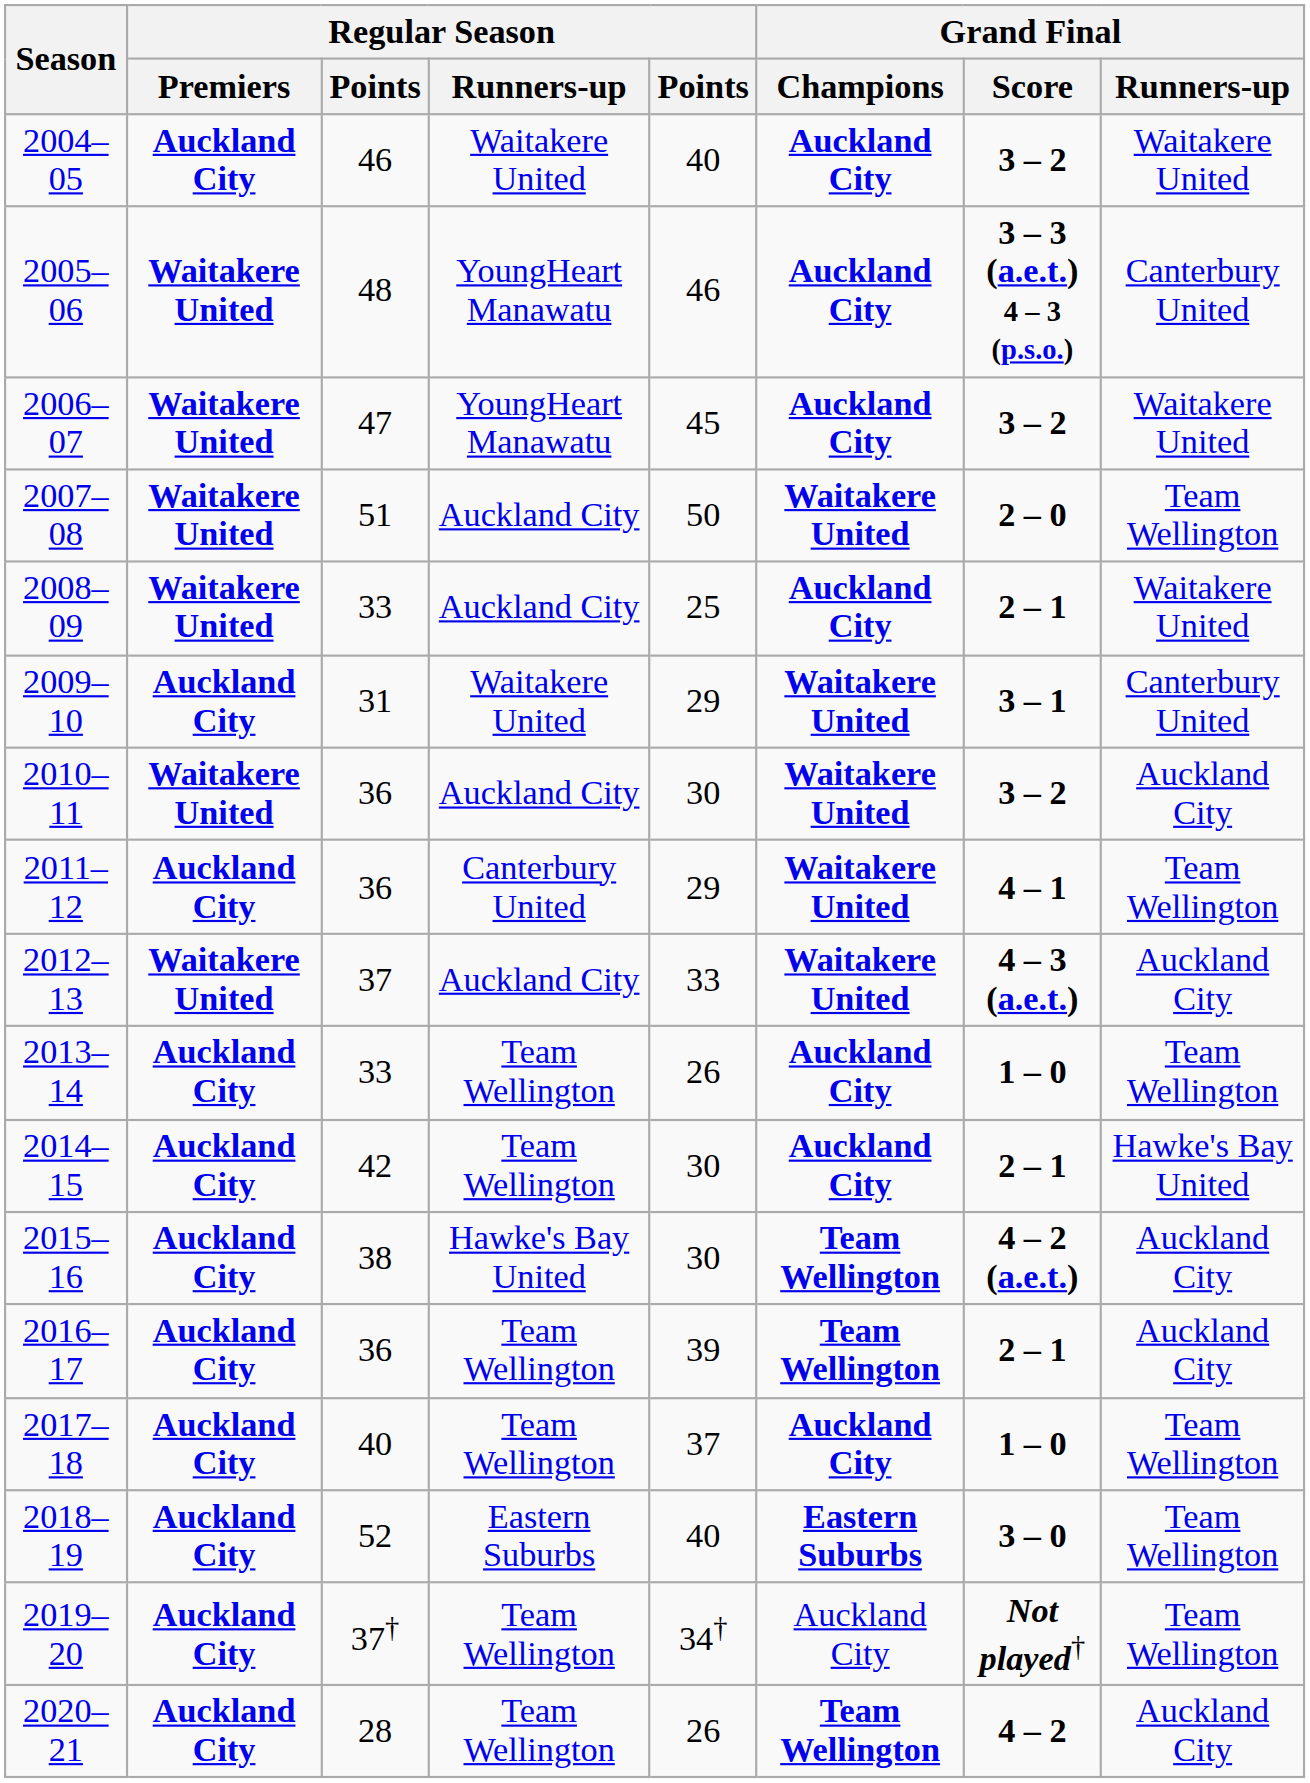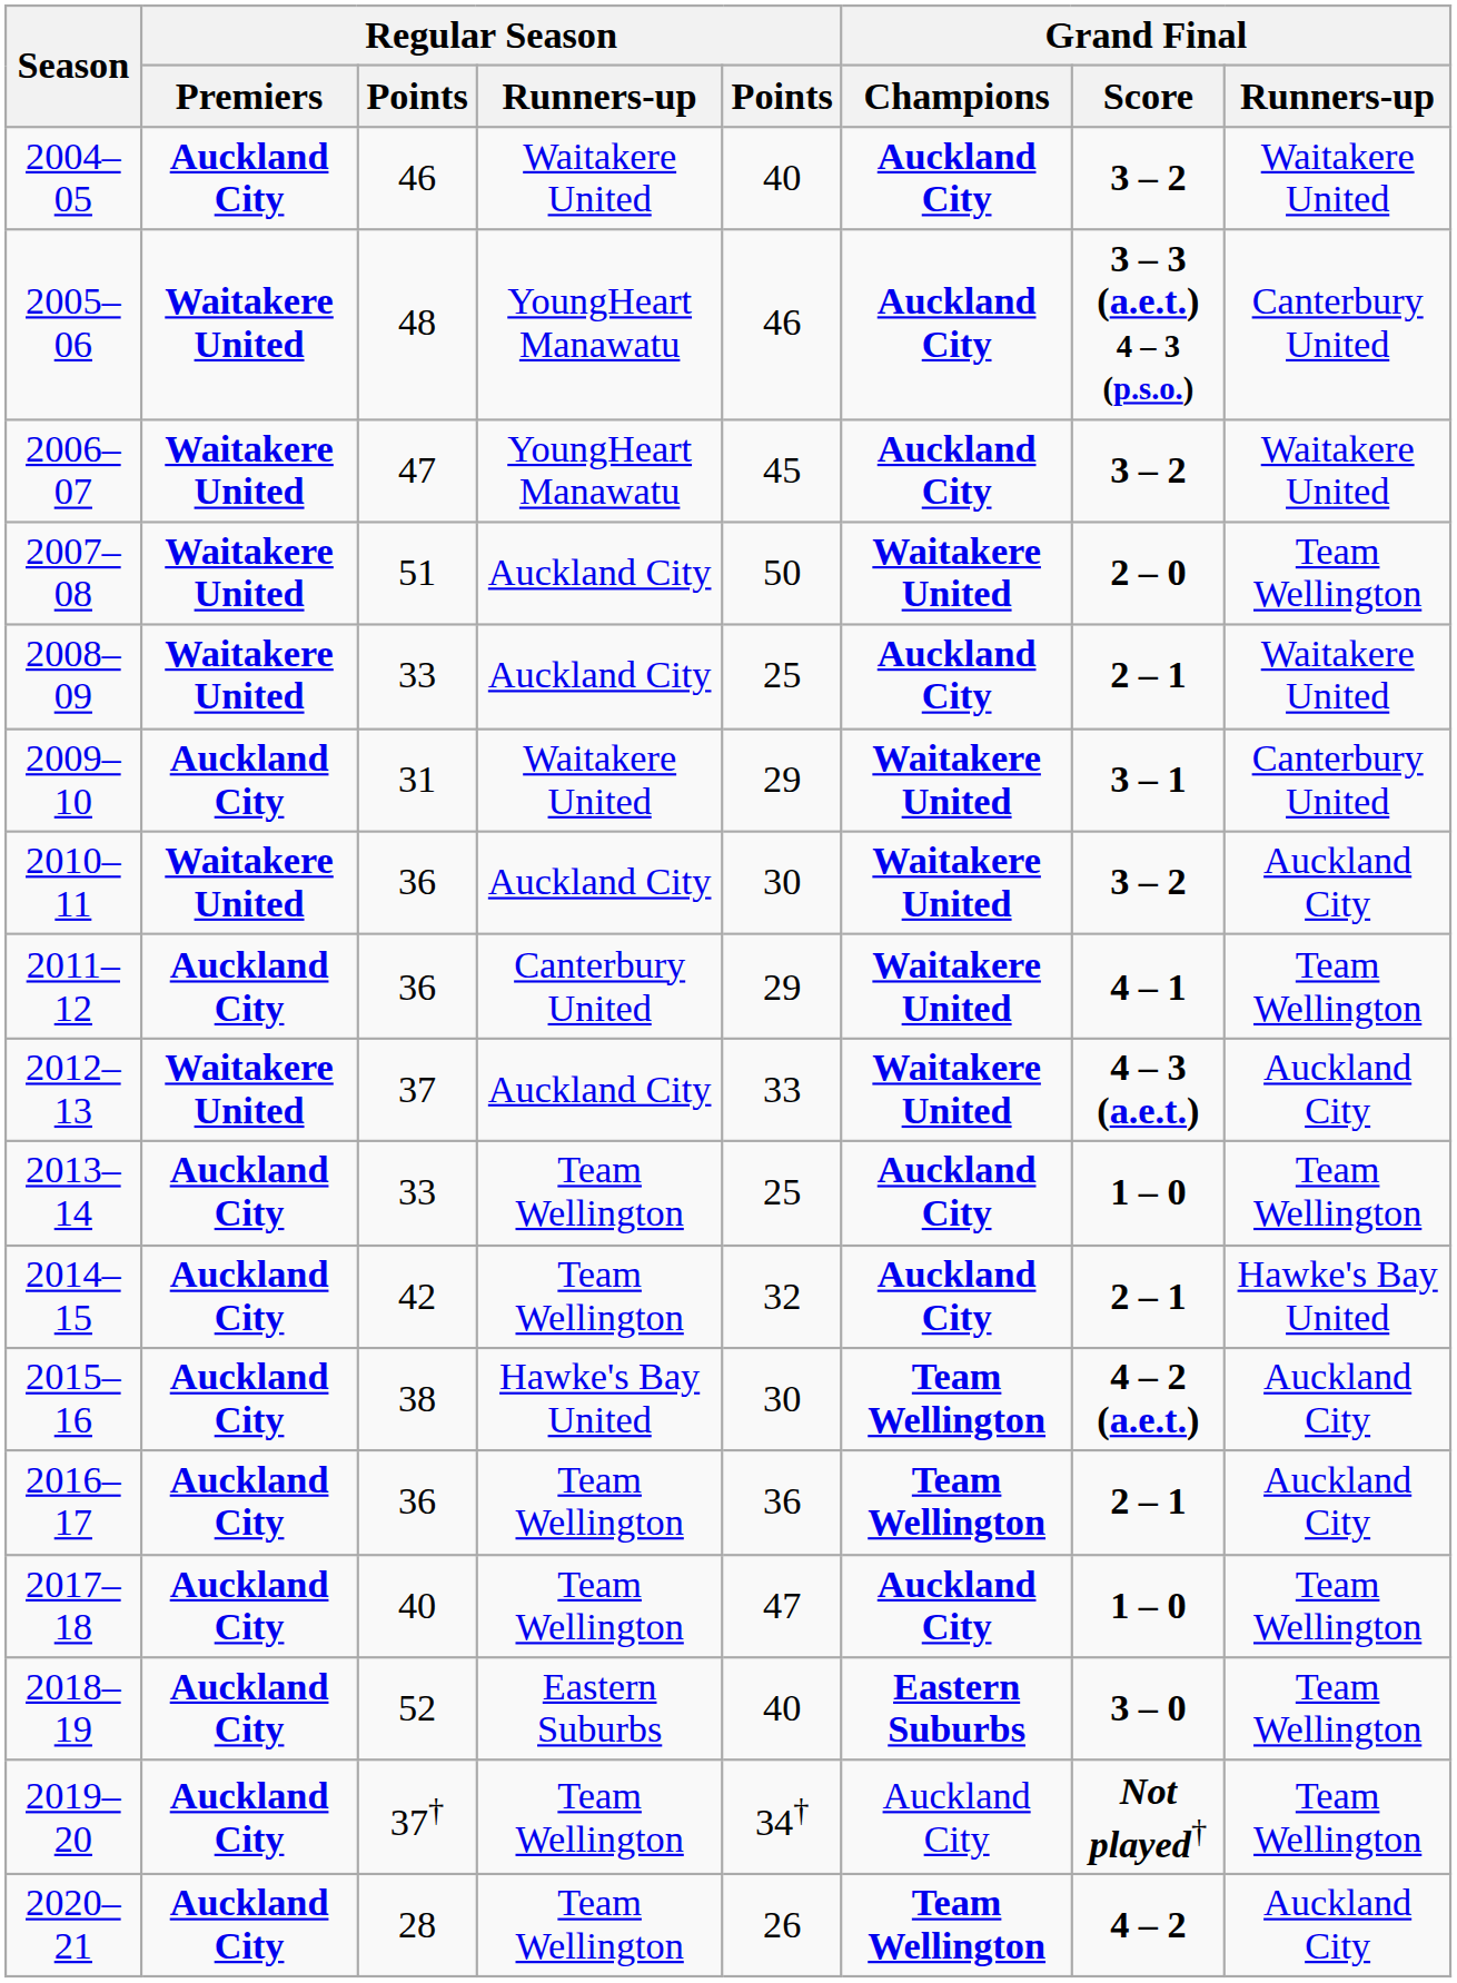 <table class="wikitable" style="text-align: center;">
 <tr>
 <th rowspan=2>Season</th>
 <th colspan=4>Regular Season</th>
 <th colspan=3>Grand Final</th>
 </tr>
 <tr>
 <th>Premiers</th>
 <th>Points</th>
 <th>Runners-up</th>
 <th>Points</th>
 <th>Champions</th>
 <th>Score</th>
 <th>Runners-up</th>
 </tr>
 <tr>
 <td><a href='#'>2004–05</a></td>
 <td align=center><strong><a href='#'>Auckland City</a></strong></td>
 <td>46</td>
 <td align=center><a href='#'>Waitakere United</a></td>
 <td>40</td>
 <td align=center><strong><a href='#'>Auckland City</a></strong></td>
 <td><strong>3 – 2</strong></td>
 <td align=center><a href='#'>Waitakere United</a></td>
 </tr>
 <tr>
 <td><a href='#'>2005–06</a></td>
 <td align=center><strong><a href='#'>Waitakere United</a></strong></td>
 <td>48</td>
 <td align=center><a href='#'>YoungHeart Manawatu</a></td>
 <td>46</td>
 <td align=center><strong><a href='#'>Auckland City</a></strong></td>
 <td><strong>3 – 3 (<a href='#'>a.e.t.</a>)</strong><br><small><strong>4 – 3 (<a href='#'>p.s.o.</a>)</strong></small></td>
 <td align=center><a href='#'>Canterbury United</a></td>
 </tr>
 <tr>
 <td><a href='#'>2006–07</a></td>
 <td align=center><strong><a href='#'>Waitakere United</a></strong></td>
 <td>47</td>
 <td align=center><a href='#'>YoungHeart Manawatu</a></td>
 <td>45</td>
 <td align=center><strong><a href='#'>Auckland City</a></strong></td>
 <td><strong>3 – 2</strong></td>
 <td align=center><a href='#'>Waitakere United</a></td>
 </tr>
 <tr>
 <td><a href='#'>2007–08</a></td>
 <td align=center><strong><a href='#'>Waitakere United</a></strong></td>
 <td>51</td>
 <td align=center><a href='#'>Auckland City</a></td>
 <td>50</td>
 <td align=center><strong><a href='#'>Waitakere United</a></strong></td>
 <td><strong>2 – 0</strong></td>
 <td align=center><a href='#'>Team Wellington</a></td>
 </tr>
 <tr>
 <td><a href='#'>2008–09</a></td>
 <td align=center><strong><a href='#'>Waitakere United</a></strong></td>
 <td>33</td>
 <td align=center><a href='#'>Auckland City</a></td>
 <td>25</td>
 <td align=center><strong><a href='#'>Auckland City</a></strong></td>
 <td><strong>2 – 1</strong></td>
 <td align=center><a href='#'>Waitakere United</a></td>
 </tr>
 <tr>
 <td><a href='#'>2009–10</a></td>
 <td align=center><strong><a href='#'>Auckland City</a></strong></td>
 <td>31</td>
 <td align=center><a href='#'>Waitakere United</a></td>
 <td>29</td>
 <td align=center><strong><a href='#'>Waitakere United</a></strong></td>
 <td><strong>3 – 1</strong></td>
 <td align=center><a href='#'>Canterbury United</a></td>
 </tr>
 <tr>
 <td><a href='#'>2010–11</a></td>
 <td align=center><strong><a href='#'>Waitakere United</a></strong></td>
 <td>36</td>
 <td align=center><a href='#'>Auckland City</a></td>
 <td>30</td>
 <td align=center><strong><a href='#'>Waitakere United</a></strong></td>
 <td><strong>3 – 2</strong></td>
 <td align=center><a href='#'>Auckland City</a></td>
 </tr>
 <tr>
 <td><a href='#'>2011–12</a></td>
 <td align=center><strong> <a href='#'>Auckland City</a> </strong></td>
 <td>36</td>
 <td align=center><a href='#'>Canterbury United</a></td>
 <td>29</td>
 <td align=center><strong><a href='#'>Waitakere United</a></strong></td>
 <td><strong>4 – 1</strong></td>
 <td align=center><a href='#'>Team Wellington</a></td>
 </tr>
 <tr>
 <td><a href='#'>2012–13</a></td>
 <td align=center><strong><a href='#'>Waitakere United</a></strong></td>
 <td>37</td>
 <td align=center><a href='#'>Auckland City</a></td>
 <td>33</td>
 <td align=center><strong><a href='#'>Waitakere United</a></strong></td>
 <td><strong>4 – 3</strong><br><strong>(<a href='#'>a.e.t.</a>)</strong></td>
 <td align=center><a href='#'>Auckland City</a></td>
 </tr>
 <tr>
 <td><a href='#'>2013–14</a></td>
 <td align=center><strong><a href='#'>Auckland City</a></strong></td>
 <td>33</td>
 <td align=center><a href='#'>Team Wellington</a></td>
-<td>26</td>
+<td>25</td>
 <td align=center><strong><a href='#'>Auckland City</a></strong></td>
 <td><strong>1 – 0</strong></td>
 <td align=center><a href='#'>Team Wellington</a></td>
 </tr>
 <tr>
 <td><a href='#'>2014–15</a></td>
 <td align=center><strong><a href='#'>Auckland City</a></strong></td>
 <td>42</td>
 <td align=center><a href='#'>Team Wellington</a></td>
-<td>30</td>
+<td>32</td>
 <td align=center><strong><a href='#'>Auckland City</a></strong></td>
 <td><strong>2 – 1</strong></td>
 <td align=center><a href='#'>Hawke's Bay United</a></td>
 </tr>
 <tr>
 <td><a href='#'>2015–16</a></td>
 <td align=center><strong><a href='#'>Auckland City</a></strong></td>
 <td>38</td>
 <td align=center><a href='#'>Hawke's Bay United</a></td>
 <td>30</td>
 <td align=center><strong><a href='#'>Team Wellington</a></strong></td>
 <td><strong>4 – 2</strong><br><strong>(<a href='#'>a.e.t.</a>)</strong></td>
 <td align=center><a href='#'>Auckland City</a></td>
 </tr>
 <tr>
 <td><a href='#'>2016–17</a></td>
 <td align=center><strong><a href='#'>Auckland City</a></strong></td>
 <td>36</td>
 <td align=center><a href='#'>Team Wellington</a></td>
-<td>39</td>
+<td>36</td>
 <td align=center><strong><a href='#'>Team Wellington</a></strong></td>
 <td><strong>2 – 1</strong></td>
 <td align=center><a href='#'>Auckland City</a></td>
 </tr>
 <tr>
 <td><a href='#'>2017–18</a></td>
 <td align=center><strong><a href='#'>Auckland City</a></strong></td>
 <td>40</td>
 <td align=center><a href='#'>Team Wellington</a></td>
-<td>37</td>
+<td>47</td>
 <td align=center><strong><a href='#'>Auckland City</a></strong></td>
 <td><strong>1 – 0</strong></td>
 <td align=center><a href='#'>Team Wellington</a></td>
 </tr>
 <tr>
 <td><a href='#'>2018–19</a></td>
 <td align=center><strong><a href='#'>Auckland City</a></strong></td>
 <td>52</td>
 <td align=center><a href='#'>Eastern Suburbs</a></td>
 <td>40</td>
 <td align=center><strong><a href='#'>Eastern Suburbs</a></strong></td>
 <td><strong>3 – 0</strong></td>
 <td align=center><a href='#'>Team Wellington</a></td>
 </tr>
 <tr>
 <td><a href='#'>2019–20</a></td>
 <td align=center><strong><a href='#'>Auckland City</a></strong></td>
 <td>37<sup>†</sup></td>
 <td align=center><a href='#'>Team Wellington</a></td>
 <td>34<sup>†</sup></td>
 <td align=center><a href='#'>Auckland City</a></td>
 <td><strong><em>Not played</em></strong><sup>†</sup></td>
 <td align=center><a href='#'>Team Wellington</a></td>
 </tr>
 <tr>
 <td><a href='#'>2020–21</a></td>
 <td align=center><strong><a href='#'>Auckland City</a></strong></td>
 <td>28</td>
 <td align=center><a href='#'>Team Wellington</a></td>
 <td>26</td>
 <td align=center><strong><a href='#'>Team Wellington</a> </strong></td>
 <td><strong>4 – 2</strong></td>
 <td align=center><a href='#'>Auckland City</a></td>
 </tr>
 </table>
